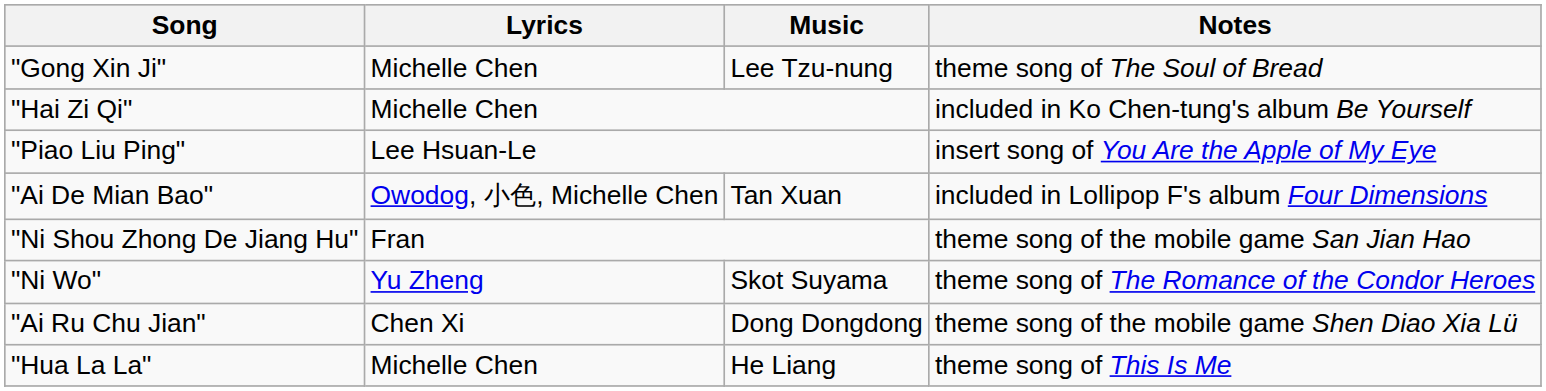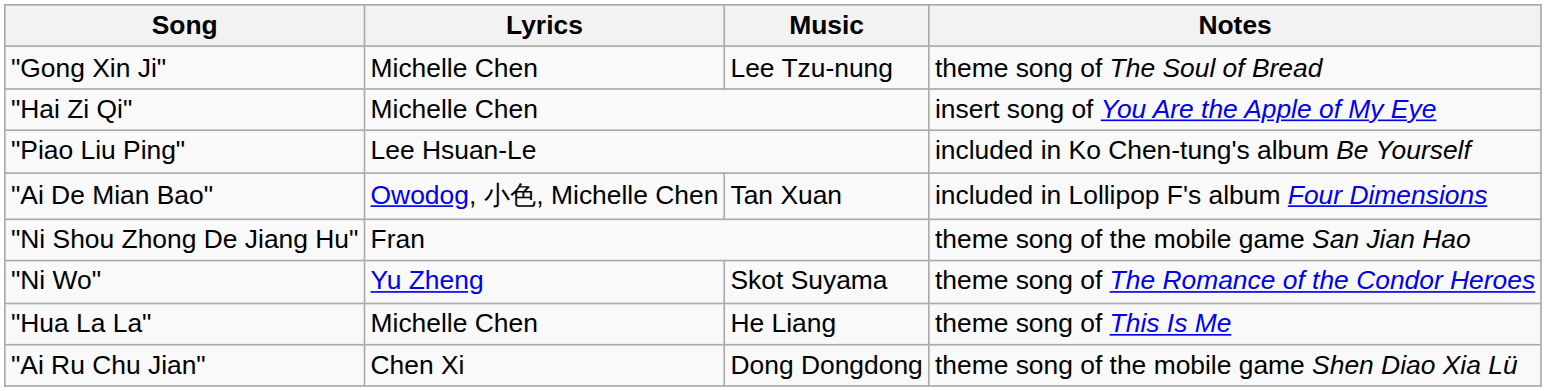 <table class="wikitable">
 <tr>
 <th>Song</th>
 <th>Lyrics</th>
 <th>Music</th>
 <th>Notes</th>
 </tr>
 <tr>
 <td>"Gong Xin Ji" </td>
 <td>Michelle Chen</td>
 <td>Lee Tzu-nung</td>
 <td>theme song of <em>The Soul of Bread</em></td>
 </tr>
 <tr>
 <td>"Hai Zi Qi" </td>
 <td colspan=2>Michelle Chen</td>
-<td>included in Ko Chen-tung's album <em>Be Yourself</em></td>
+<td>insert song of <em><a href='#'>You Are the Apple of My Eye</a></em></td>
 </tr>
 <tr>
 <td>"Piao Liu Ping" </td>
 <td colspan=2>Lee Hsuan-Le</td>
-<td>insert song of <em><a href='#'>You Are the Apple of My Eye</a></em></td>
+<td>included in Ko Chen-tung's album <em>Be Yourself</em></td>
 </tr>
 <tr>
 <td>"Ai De Mian Bao" </td>
 <td><a href='#'>Owodog</a>, 小色, Michelle Chen</td>
 <td>Tan Xuan</td>
 <td>included in Lollipop F's album <em><a href='#'>Four Dimensions</a></em></td>
 </tr>
 <tr>
 <td>"Ni Shou Zhong De Jiang Hu" </td>
 <td colspan=2>Fran</td>
 <td>theme song of the mobile game <em>San Jian Hao</em></td>
 </tr>
 <tr>
 <td>"Ni Wo" </td>
 <td><a href='#'>Yu Zheng</a></td>
 <td>Skot Suyama</td>
 <td>theme song of <em><a href='#'>The Romance of the Condor Heroes</a></em></td>
 </tr>
 <tr>
+<td>"Hua La La" </td>
+<td>Michelle Chen</td>
+<td>He Liang</td>
+<td>theme song of <em><a href='#'>This Is Me</a></em></td>
+</tr>
+<tr>
 <td>"Ai Ru Chu Jian" </td>
 <td>Chen Xi</td>
 <td>Dong Dongdong</td>
 <td>theme song of the mobile game <em>Shen Diao Xia Lü</em></td>
 </tr>
-<tr>
-<td>"Hua La La" </td>
-<td>Michelle Chen</td>
-<td>He Liang</td>
-<td>theme song of <em><a href='#'>This Is Me</a></em></td>
-</tr>
 </table>
